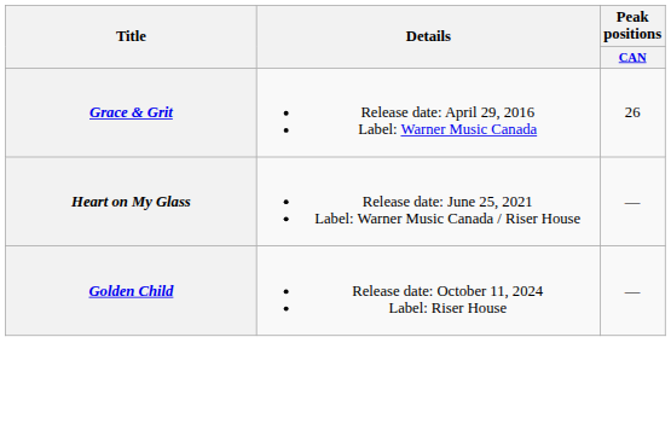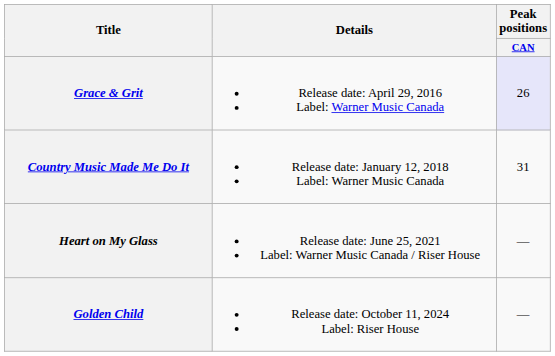 <table class="wikitable plainrowheaders" style="text-align:center;">
 <tr>
 <th scope="col" rowspan="2" style="width:16em;">Title</th>
 <th scope="col" rowspan="2" style="width:22em;">Details</th>
 <th scope="col">Peak<br>positions</th>
 </tr>
 <tr style="font-size:smaller;">
 <th scope="col" style="width:4em;"><a href='#'>CAN</a><br></th>
 </tr>
 <tr>
 <th scope="row"><em><a href='#'>Grace & Grit</a></em></th>
 <td><br><ul><li>Release date: April 29, 2016</li><li>Label: <a href='#'>Warner Music Canada</a></li></ul></td>
-<td>26</td>
+<td style="background: lavender;">26</td>
+</tr>
+<tr>
+<th scope="row"><em><a href='#'>Country Music Made Me Do It</a></em></th>
+<td><br><ul><li>Release date: January 12, 2018</li><li>Label: Warner Music Canada</li></ul></td>
+<td>31</td>
 </tr>
 <tr>
 <th scope="row"><em>Heart on My Glass</em></th>
 <td><br><ul><li>Release date: June 25, 2021</li><li>Label: Warner Music Canada / Riser House</li></ul></td>
 <td>—</td>
 </tr>
 <tr>
 <th scope="row"><em><a href='#'>Golden Child</a></em></th>
 <td><br><ul><li>Release date: October 11, 2024</li><li>Label: Riser House</li></ul></td>
 <td>—</td>
 </tr>
 </table>
